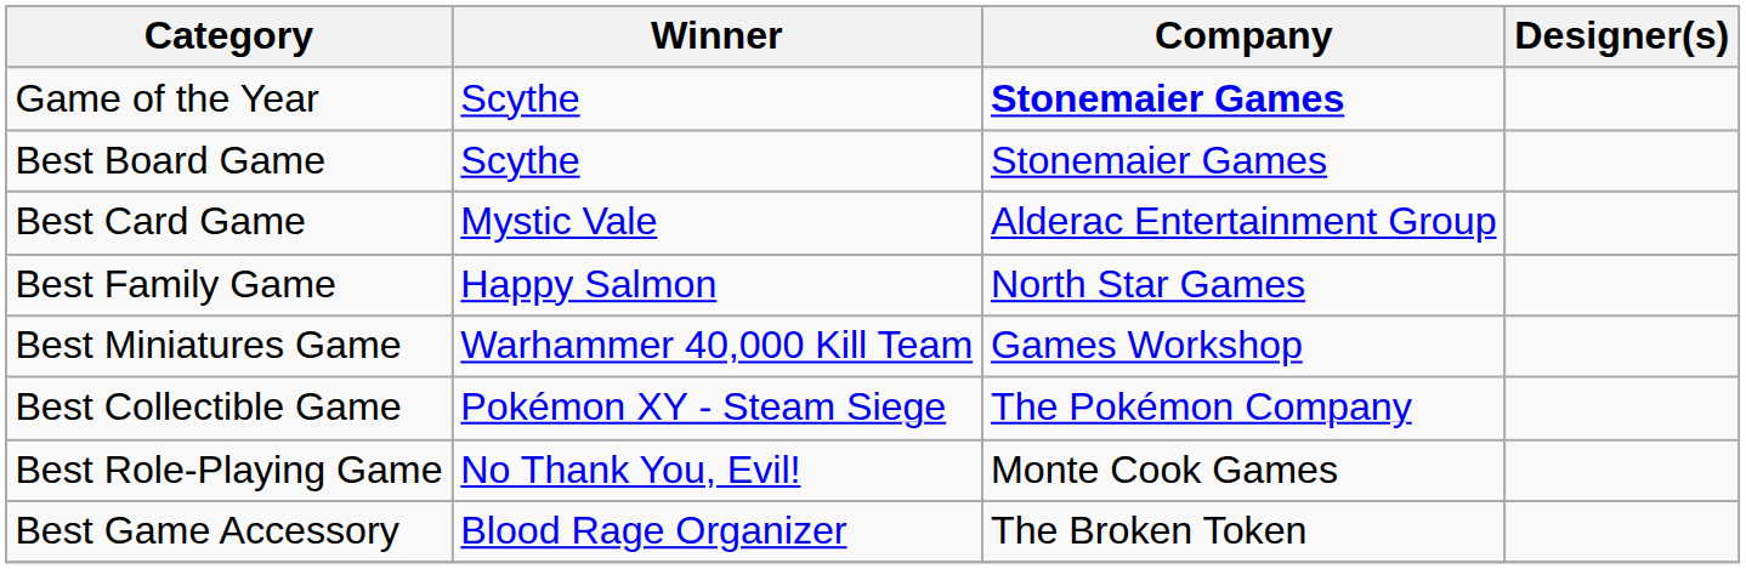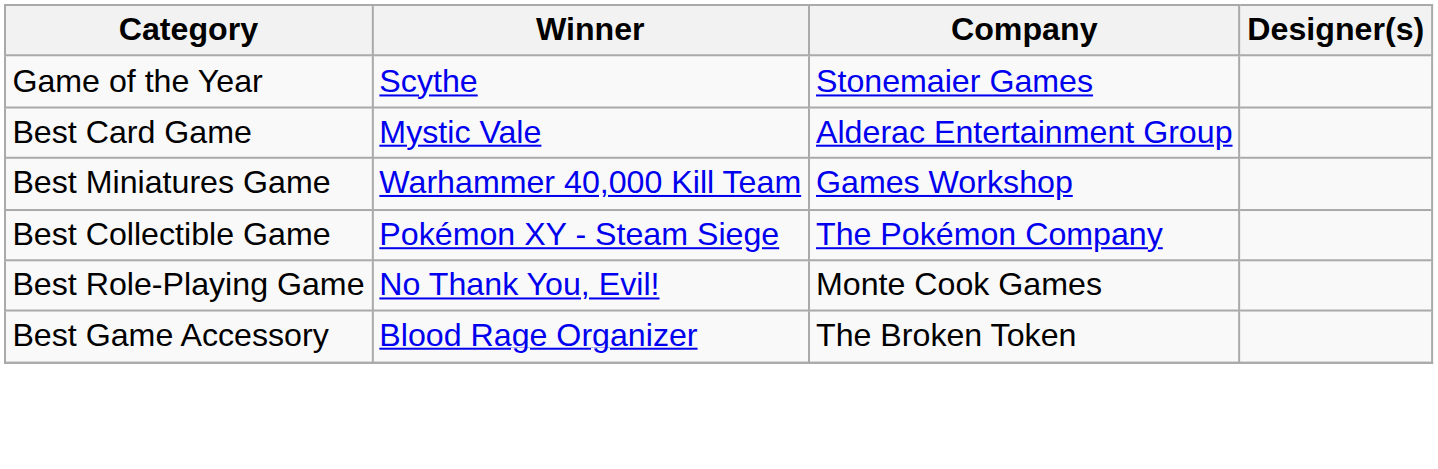 <table class="wikitable">
 <tr>
 <th>Category</th>
 <th>Winner</th>
 <th>Company</th>
 <th>Designer(s)</th>
 </tr>
 <tr>
 <td>Game of the Year</td>
 <td><a href='#'>Scythe</a></td>
-<td><strong><a href='#'>Stonemaier Games</a></strong></td>
-<td></td>
-</tr>
-<tr>
-<td>Best Board Game</td>
-<td><a href='#'>Scythe</a></td>
 <td><a href='#'>Stonemaier Games</a></td>
 <td></td>
 </tr>
 <tr>
 <td>Best Card Game</td>
 <td><a href='#'>Mystic Vale</a></td>
 <td><a href='#'>Alderac Entertainment Group</a></td>
-<td></td>
-</tr>
-<tr>
-<td>Best Family Game</td>
-<td><a href='#'>Happy Salmon</a></td>
-<td><a href='#'>North Star Games</a></td>
 <td></td>
 </tr>
 <tr>
 <td>Best Miniatures Game</td>
 <td><a href='#'>Warhammer 40,000 Kill Team</a></td>
 <td><a href='#'>Games Workshop</a></td>
 <td></td>
 </tr>
 <tr>
 <td>Best Collectible Game</td>
 <td><a href='#'>Pokémon XY - Steam Siege</a></td>
 <td><a href='#'>The Pokémon Company</a></td>
 <td></td>
 </tr>
 <tr>
 <td>Best Role-Playing  Game</td>
 <td><a href='#'>No Thank You, Evil!</a></td>
 <td>Monte Cook Games</td>
 <td></td>
 </tr>
 <tr>
 <td>Best Game Accessory</td>
 <td><a href='#'>Blood Rage Organizer</a></td>
 <td>The Broken Token</td>
 <td></td>
 </tr>
 <tr>
 </tr>
 </table>
